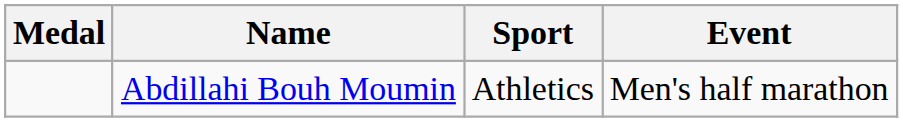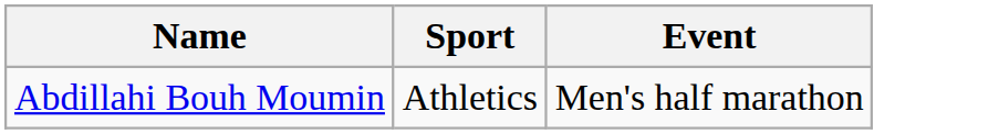 <table class="wikitable sortable" style="font-size: 95%;">
 <tr>
-<th>Medal</th>
 <th>Name</th>
 <th>Sport</th>
 <th>Event</th>
 </tr>
 <tr>
-<td></td>
 <td><a href='#'>Abdillahi Bouh Moumin</a></td>
 <td>Athletics</td>
 <td>Men's half marathon</td>
 </tr>
 </table>
